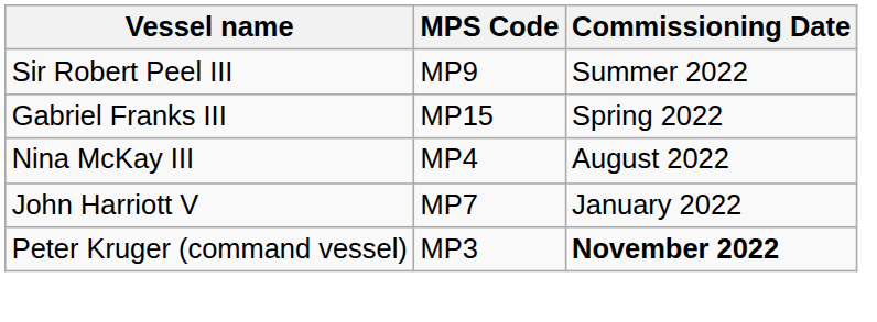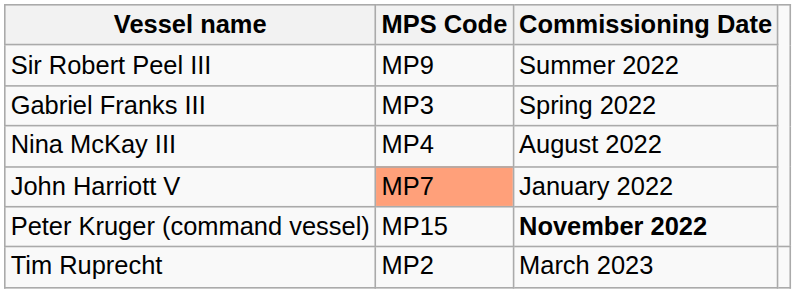 <table class="wikitable">
 <tr>
 <th>Vessel name</th>
 <th>MPS Code</th>
 <th>Commissioning Date</th>
 </tr>
 <tr>
 <td>Sir Robert Peel III</td>
 <td>MP9</td>
 <td>Summer 2022</td>
 </tr>
 <tr>
 <td>Gabriel Franks III</td>
-<td>MP15</td>
+<td>MP3</td>
 <td>Spring 2022</td>
 </tr>
 <tr>
 <td>Nina McKay III</td>
 <td>MP4</td>
 <td>August 2022</td>
 </tr>
 <tr>
 <td>John Harriott V</td>
-<td>MP7</td>
+<td style="background: lightsalmon;">MP7</td>
 <td>January 2022</td>
 </tr>
 <tr>
 <td>Peter Kruger (command vessel)</td>
-<td>MP3</td>
+<td>MP15</td>
 <td><strong>November 2022</strong></td>
 </tr>
+<tr>
+<td>Tim Ruprecht</td>
+<td>MP2</td>
+<td>March 2023</td>
+<td></td>
+</tr>
 </table>
